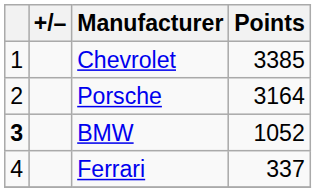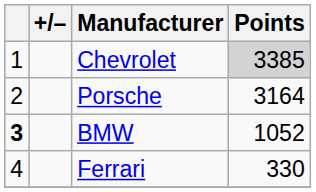 <table class="wikitable" style="font-size: 95%;">
 <tr>
 <th scope="col"></th>
 <th scope="col">+/–</th>
 <th scope="col">Manufacturer</th>
 <th scope="col">Points</th>
 </tr>
 <tr>
 <td align=center>1</td>
 <td align="left"></td>
 <td> <a href='#'>Chevrolet</a></td>
-<td align=right>3385</td>
+<td align=right style="background: lightgrey;">3385</td>
 </tr>
 <tr>
 <td align=center>2</td>
 <td align="left"></td>
 <td> <a href='#'>Porsche</a></td>
 <td align=right>3164</td>
 </tr>
 <tr>
 <td align=center><strong>3</strong></td>
 <td align="left"></td>
 <td> <a href='#'>BMW</a></td>
 <td align=right>1052</td>
 </tr>
 <tr>
 <td align=center>4</td>
 <td align="left"></td>
 <td> <a href='#'>Ferrari</a></td>
-<td align=right>337</td>
+<td align=right>330</td>
 </tr>
 <tr>
 </tr>
 </table>
